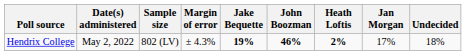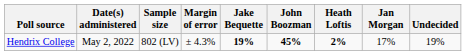 <table class="wikitable" style="font-size:90%;text-align:center;">
 <tr valign="bottom">
 <th>Poll source</th>
 <th>Date(s)<br>administered</th>
 <th>Sample<br>size</th>
 <th>Margin<br>of error</th>
 <th style="width:60px;">Jake<br>Bequette</th>
 <th style="width:60px;">John<br>Boozman</th>
 <th style="width:60px;">Heath<br>Loftis</th>
 <th style="width:60px;">Jan<br>Morgan</th>
 <th>Undecided</th>
 </tr>
 <tr>
 <td style="text-align:left;"><a href='#'>Hendrix College</a></td>
 <td>May 2, 2022</td>
 <td>802 (LV)</td>
 <td>± 4.3%</td>
 <td><strong>19%</strong></td>
-<td><strong>46%</strong></td>
+<td><strong>45%</strong></td>
 <td><strong>2%</strong></td>
 <td>17%</td>
-<td>18%</td>
+<td>19%</td>
 </tr>
 </table>
